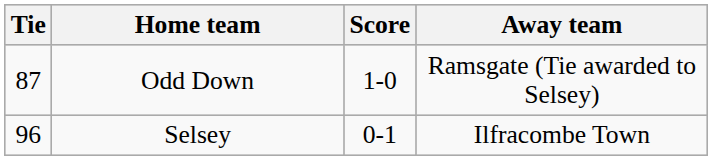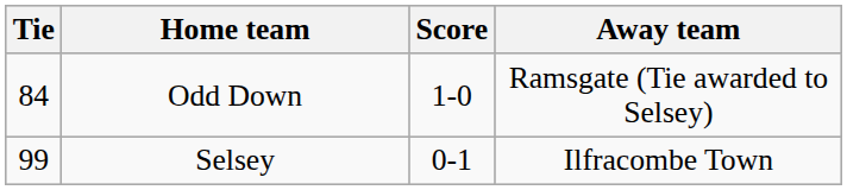 <table class="wikitable" style="text-align:center;">
 <tr>
 <th width=20>Tie</th>
 <th width=175>Home team</th>
 <th width=20>Score</th>
 <th width=175>Away team</th>
 </tr>
 <tr>
-<td>87</td>
+<td>84</td>
 <td>Odd Down</td>
 <td>1-0</td>
 <td>Ramsgate (Tie awarded to Selsey)</td>
 </tr>
 <tr>
-<td>96</td>
+<td>99</td>
 <td>Selsey</td>
 <td>0-1</td>
 <td>Ilfracombe Town</td>
 </tr>
 </table>
